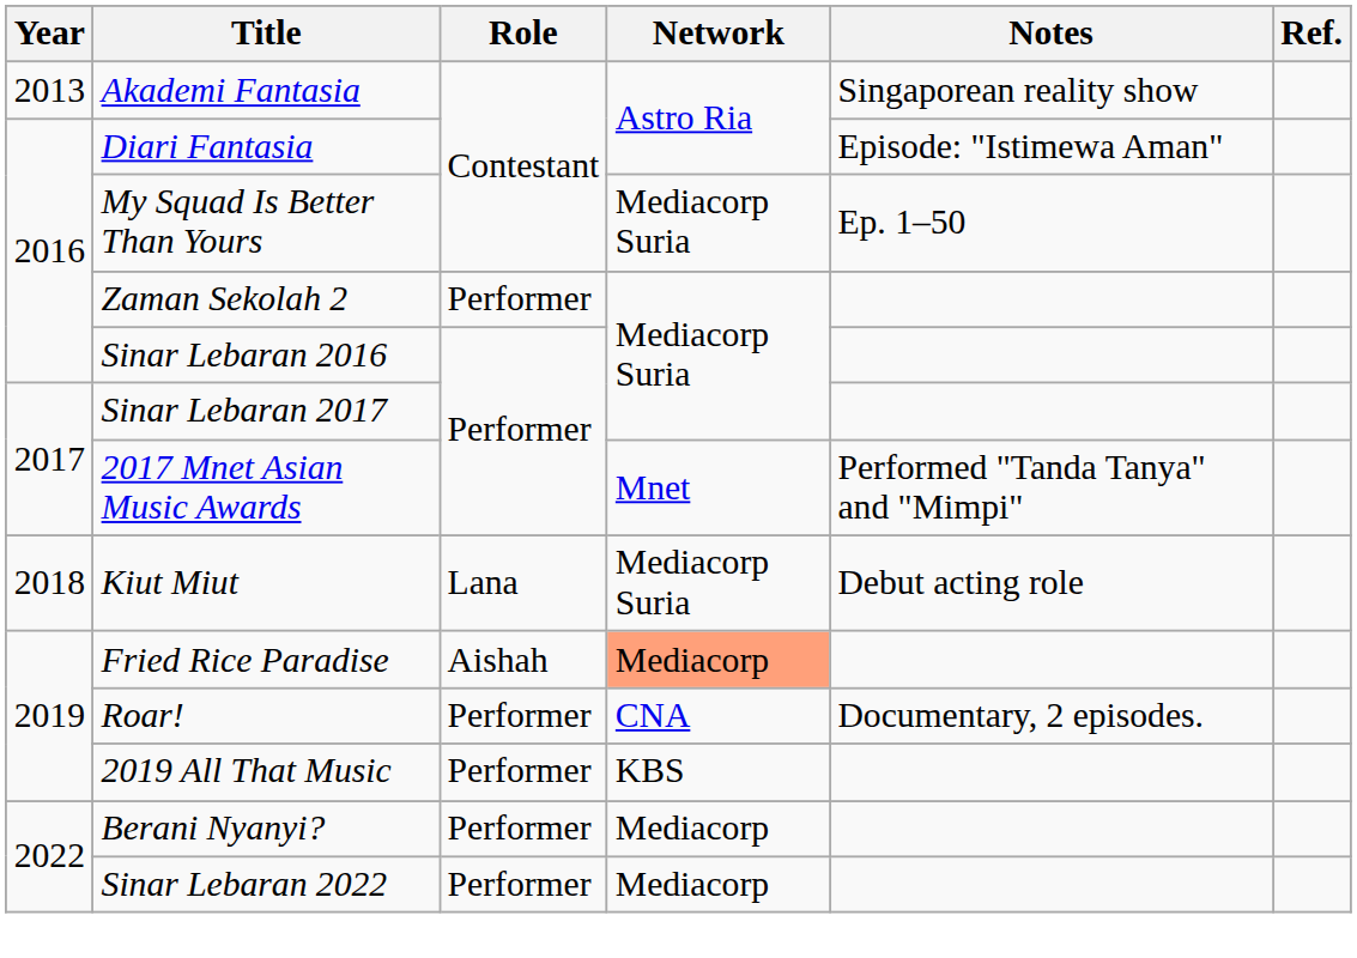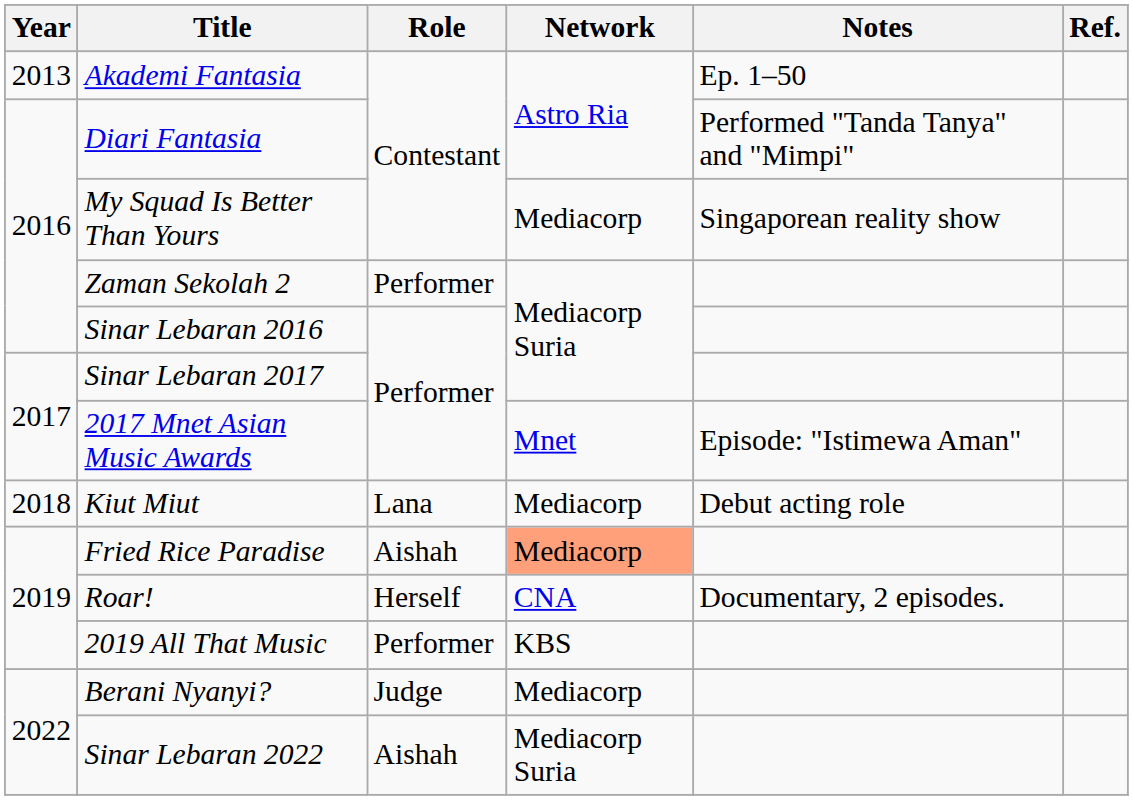 <table class="wikitable plainrowheaders">
 <tr>
 <th>Year</th>
 <th>Title</th>
 <th>Role</th>
 <th>Network</th>
 <th>Notes</th>
 <th>Ref.</th>
 </tr>
 <tr>
 <td>2013</td>
 <td><a href='#'><em>Akademi Fantasia</em></a></td>
 <td rowspan="3">Contestant</td>
 <td rowspan="2"><a href='#'>Astro Ria</a></td>
-<td>Singaporean reality show</td>
+<td>Ep. 1–50</td>
 <td></td>
 </tr>
 <tr>
 <td rowspan="4">2016</td>
 <td><a href='#'><em>Diari Fantasia</em></a></td>
-<td>Episode: "Istimewa Aman"</td>
+<td>Performed "Tanda Tanya" and "Mimpi"</td>
 <td></td>
 </tr>
 <tr>
 <td><em>My Squad Is Better Than Yours</em></td>
-<td>Mediacorp Suria</td>
-<td>Ep. 1–50</td>
+<td>Mediacorp</td>
+<td>Singaporean reality show</td>
 <td></td>
 </tr>
 <tr>
 <td><em>Zaman Sekolah 2</em></td>
 <td>Performer</td>
 <td rowspan="3">Mediacorp Suria</td>
 <td></td>
 <td></td>
 </tr>
 <tr>
 <td><em>Sinar Lebaran 2016</em></td>
 <td rowspan="3">Performer</td>
 <td></td>
 <td></td>
 </tr>
 <tr>
 <td rowspan="2">2017</td>
 <td><em>Sinar Lebaran 2017</em></td>
 <td></td>
 <td></td>
 </tr>
 <tr>
 <td><a href='#'><em>2017 Mnet Asian Music Awards</em></a></td>
 <td><a href='#'>Mnet</a></td>
-<td>Performed "Tanda Tanya" and "Mimpi"</td>
+<td>Episode: "Istimewa Aman"</td>
 <td></td>
 </tr>
 <tr>
 <td>2018</td>
 <td><em>Kiut Miut</em></td>
 <td>Lana</td>
-<td>Mediacorp Suria</td>
+<td>Mediacorp</td>
 <td>Debut acting role</td>
 <td></td>
 </tr>
 <tr>
 <td rowspan="3">2019</td>
 <td><em>Fried Rice Paradise</em></td>
 <td>Aishah</td>
 <td style="background: lightsalmon;">Mediacorp</td>
 <td></td>
 <td></td>
 </tr>
 <tr>
 <td><em>Roar!</em></td>
-<td>Performer</td>
+<td>Herself</td>
 <td><a href='#'>CNA</a></td>
 <td>Documentary, 2 episodes.</td>
 <td></td>
 </tr>
 <tr>
 <td><em>2019 All That Music</em></td>
 <td>Performer</td>
 <td>KBS</td>
 <td></td>
 <td></td>
 </tr>
 <tr>
 <td rowspan="2">2022</td>
 <td><em>Berani Nyanyi?</em></td>
-<td>Performer</td>
+<td>Judge</td>
 <td>Mediacorp</td>
 <td></td>
 <td></td>
 </tr>
 <tr>
 <td><em>Sinar Lebaran 2022</em></td>
-<td>Performer</td>
-<td>Mediacorp</td>
+<td>Aishah</td>
+<td>Mediacorp Suria</td>
 <td></td>
 <td></td>
 </tr>
 </table>
